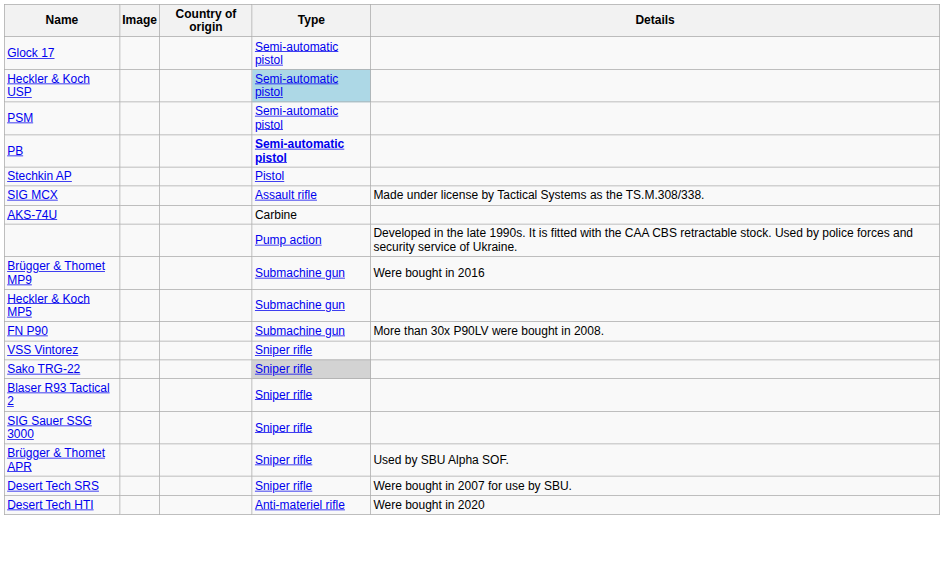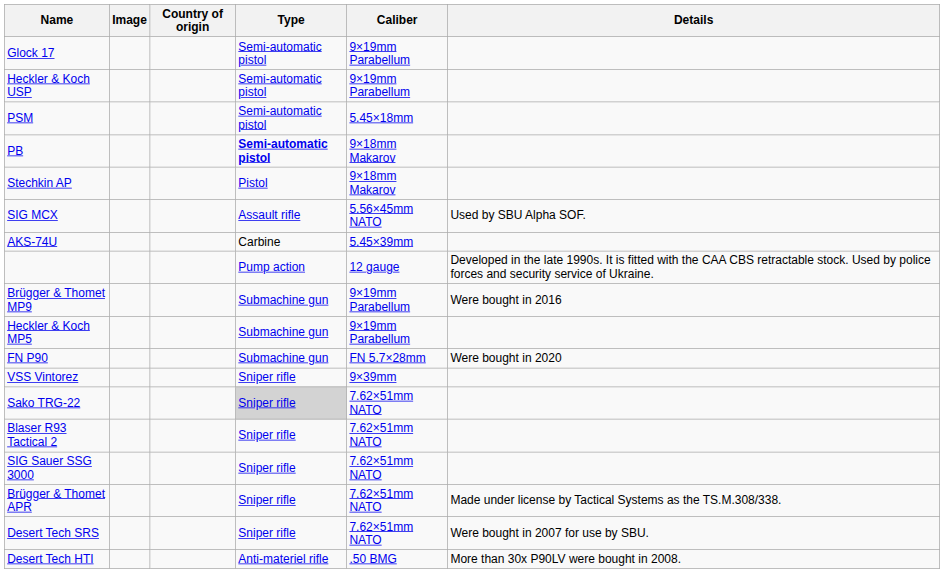 <table class="wikitable sortable">
 <tr>
 <th>Name</th>
 <th>Image</th>
 <th>Country of origin</th>
 <th>Type</th>
+<th>Caliber</th>
 <th>Details</th>
 </tr>
 <tr>
 <td><a href='#'>Glock 17</a></td>
 <td></td>
 <td></td>
 <td><a href='#'>Semi-automatic pistol</a></td>
+<td><a href='#'>9×19mm Parabellum</a></td>
 <td></td>
 </tr>
 <tr>
 <td><a href='#'>Heckler & Koch USP</a></td>
 <td></td>
 <td></td>
-<td style="background: lightblue;"><a href='#'>Semi-automatic pistol</a></td>
+<td><a href='#'>Semi-automatic pistol</a></td>
+<td><a href='#'>9×19mm Parabellum</a></td>
 <td></td>
 </tr>
 <tr>
 <td><a href='#'>PSM</a></td>
 <td></td>
 <td></td>
 <td><a href='#'>Semi-automatic pistol</a></td>
+<td><a href='#'>5.45×18mm</a></td>
 <td></td>
 </tr>
 <tr>
 <td><a href='#'>PB</a></td>
 <td></td>
 <td></td>
 <td><strong><a href='#'>Semi-automatic pistol</a></strong></td>
+<td><a href='#'>9×18mm Makarov</a></td>
 <td></td>
 </tr>
 <tr>
 <td><a href='#'>Stechkin AP</a></td>
 <td></td>
 <td></td>
 <td><a href='#'>Pistol</a></td>
+<td><a href='#'>9×18mm Makarov</a></td>
 <td></td>
 </tr>
 <tr |->
 <td><a href='#'>SIG MCX</a></td>
 <td></td>
 <td></td>
 <td><a href='#'>Assault rifle</a></td>
-<td>Made under license by Tactical Systems as the TS.M.308/338.</td>
+<td><a href='#'>5.56×45mm NATO</a><br></td>
+<td>Used by SBU Alpha SOF.</td>
 </tr>
 <tr>
 <td><a href='#'>AKS-74U</a></td>
 <td></td>
 <td></td>
 <td>Carbine</td>
+<td><a href='#'>5.45×39mm</a></td>
 <td></td>
 </tr>
 <tr>
 <td></td>
 <td></td>
 <td></td>
 <td><a href='#'>Pump action</a></td>
+<td><a href='#'>12 gauge</a></td>
 <td>Developed in the late 1990s. It is fitted with the CAA CBS retractable stock. Used by police forces and security service of Ukraine.</td>
 </tr>
 <tr>
 <td><a href='#'>Brügger & Thomet MP9</a></td>
 <td></td>
 <td></td>
 <td><a href='#'>Submachine gun</a></td>
+<td><a href='#'>9×19mm Parabellum</a></td>
 <td>Were bought in 2016</td>
 </tr>
 <tr>
 <td><a href='#'>Heckler & Koch MP5</a></td>
 <td></td>
 <td></td>
 <td><a href='#'>Submachine gun</a></td>
+<td><a href='#'>9×19mm Parabellum</a></td>
 <td></td>
 </tr>
 <tr>
 <td><a href='#'>FN P90</a></td>
 <td></td>
 <td></td>
 <td><a href='#'>Submachine gun</a></td>
-<td>More than 30x P90LV were bought in 2008.</td>
+<td><a href='#'>FN 5.7×28mm</a></td>
+<td>Were bought in 2020</td>
 </tr>
 <tr>
 <td><a href='#'>VSS Vintorez</a></td>
 <td></td>
 <td></td>
 <td><a href='#'>Sniper rifle</a></td>
+<td><a href='#'>9×39mm</a></td>
 <td></td>
 </tr>
 <tr>
 <td><a href='#'>Sako TRG-22</a></td>
 <td></td>
 <td></td>
 <td style="background: lightgrey;"><a href='#'>Sniper rifle</a></td>
+<td><a href='#'>7.62×51mm NATO</a></td>
 <td></td>
 </tr>
 <tr>
 <td><a href='#'>Blaser R93 Tactical 2</a></td>
 <td></td>
 <td></td>
 <td><a href='#'>Sniper rifle</a></td>
+<td><a href='#'>7.62×51mm NATO</a></td>
 <td></td>
 </tr>
 <tr>
 <td><a href='#'>SIG Sauer SSG 3000</a></td>
 <td></td>
 <td></td>
 <td><a href='#'>Sniper rifle</a></td>
+<td><a href='#'>7.62×51mm NATO</a></td>
 <td></td>
 </tr>
 <tr>
 <td><a href='#'>Brügger & Thomet APR</a></td>
 <td></td>
 <td><br></td>
 <td><a href='#'>Sniper rifle</a></td>
-<td>Used by SBU Alpha SOF.</td>
+<td><a href='#'>7.62×51mm NATO</a></td>
+<td>Made under license by Tactical Systems as the TS.M.308/338.</td>
 </tr>
 <tr>
 <td><a href='#'>Desert Tech SRS</a></td>
 <td></td>
 <td></td>
 <td><a href='#'>Sniper rifle</a></td>
+<td><a href='#'>7.62×51mm NATO</a></td>
 <td>Were bought in 2007 for use by SBU.</td>
 </tr>
 <tr>
 <td><a href='#'>Desert Tech HTI</a></td>
 <td></td>
 <td></td>
 <td><a href='#'>Anti-materiel rifle</a></td>
-<td>Were bought in 2020</td>
+<td><a href='#'>.50 BMG</a></td>
+<td>More than 30x P90LV were bought in 2008.</td>
 </tr>
 </table>
